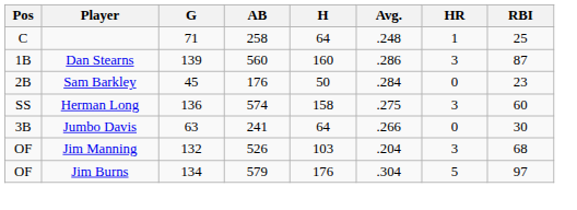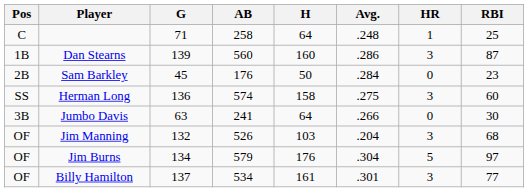 <table class="wikitable sortable">
 <tr>
 <th bgcolor="#DDDDFF" width="5%">Pos</th>
 <th bgcolor="#DDDDFF" width="16%">Player</th>
 <th bgcolor="#DDDDFF" width="9%">G</th>
 <th bgcolor="#DDDDFF" width="9%">AB</th>
 <th bgcolor="#DDDDFF" width="9%">H</th>
 <th bgcolor="#DDDDFF" width="9%">Avg.</th>
 <th bgcolor="#DDDDFF" width="9%">HR</th>
 <th bgcolor="#DDDDFF" width="9%">RBI</th>
 </tr>
 <tr align="center">
 <td>C</td>
 <td></td>
 <td>71</td>
 <td>258</td>
 <td>64</td>
 <td>.248</td>
 <td>1</td>
 <td>25</td>
 </tr>
 <tr align="center">
 <td>1B</td>
 <td><a href='#'>Dan Stearns</a></td>
 <td>139</td>
 <td>560</td>
 <td>160</td>
 <td>.286</td>
 <td>3</td>
 <td>87</td>
 </tr>
 <tr align=center>
 <td>2B</td>
 <td><a href='#'>Sam Barkley</a></td>
 <td>45</td>
 <td>176</td>
 <td>50</td>
 <td>.284</td>
 <td>0</td>
 <td>23</td>
 </tr>
 <tr align=center>
 <td>SS</td>
 <td><a href='#'>Herman Long</a></td>
 <td>136</td>
 <td>574</td>
 <td>158</td>
 <td>.275</td>
 <td>3</td>
 <td>60</td>
 </tr>
 <tr align=center>
 <td>3B</td>
 <td><a href='#'>Jumbo Davis</a></td>
 <td>63</td>
 <td>241</td>
 <td>64</td>
 <td>.266</td>
 <td>0</td>
 <td>30</td>
 </tr>
 <tr align=center>
 <td>OF</td>
 <td><a href='#'>Jim Manning</a></td>
 <td>132</td>
 <td>526</td>
 <td>103</td>
 <td>.204</td>
 <td>3</td>
 <td>68</td>
 </tr>
 <tr align=center>
 <td>OF</td>
 <td><a href='#'>Jim Burns</a></td>
 <td>134</td>
 <td>579</td>
 <td>176</td>
 <td>.304</td>
 <td>5</td>
 <td>97</td>
 </tr>
+<tr align=center>
+<td>OF</td>
+<td><a href='#'>Billy Hamilton</a></td>
+<td>137</td>
+<td>534</td>
+<td>161</td>
+<td>.301</td>
+<td>3</td>
+<td>77</td>
+</tr>
 </table>
